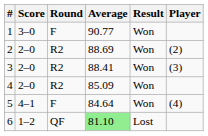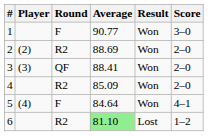 <table class ="wikitable sortable">
 <tr>
 <th>#</th>
-<th>Score</th>
+<th>Player</th>
 <th>Round</th>
 <th>Average</th>
 <th>Result</th>
-<th>Player</th>
+<th>Score</th>
 </tr>
 <tr>
 <td>1</td>
-<td>3–0</td>
+<td></td>
 <td>F</td>
 <td>90.77</td>
 <td>Won</td>
-<td></td>
+<td>3–0</td>
 </tr>
 <tr>
 <td>2</td>
-<td>2–0</td>
+<td> (2)</td>
 <td>R2</td>
 <td>88.69</td>
 <td>Won</td>
-<td> (2)</td>
+<td>2–0</td>
 </tr>
 <tr>
 <td>3</td>
-<td>2–0</td>
-<td>R2</td>
+<td> (3)</td>
+<td>QF</td>
 <td>88.41</td>
 <td>Won</td>
-<td> (3)</td>
+<td>2–0</td>
 </tr>
 <tr>
 <td>4</td>
-<td>2–0</td>
+<td></td>
 <td>R2</td>
 <td>85.09</td>
 <td>Won</td>
-<td></td>
+<td>2–0</td>
 </tr>
 <tr>
 <td>5</td>
-<td>4–1</td>
+<td> (4)</td>
 <td>F</td>
 <td>84.64</td>
 <td>Won</td>
-<td> (4)</td>
+<td>4–1</td>
 </tr>
 <tr>
 <td>6</td>
-<td>1–2</td>
-<td>QF</td>
+<td></td>
+<td>R2</td>
 <td style="background: lightgreen;">81.10</td>
 <td>Lost</td>
-<td></td>
+<td>1–2</td>
 </tr>
 </table>
